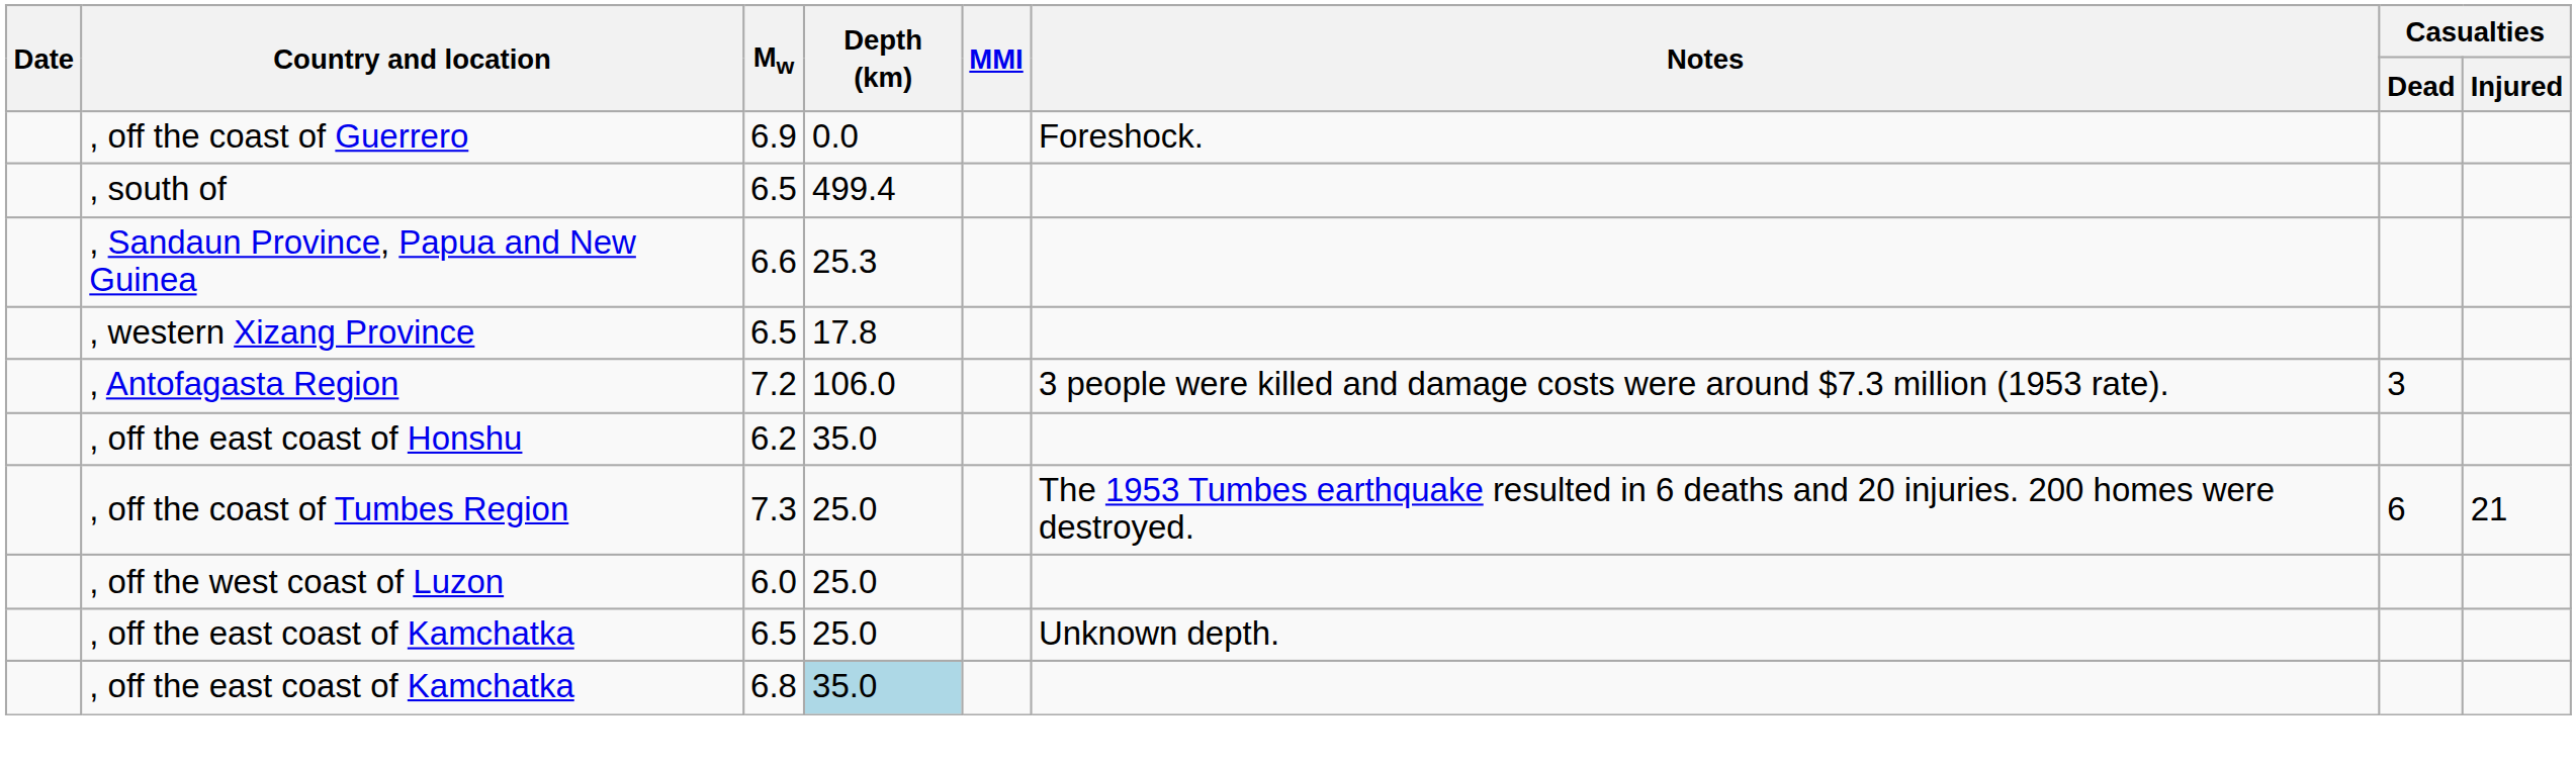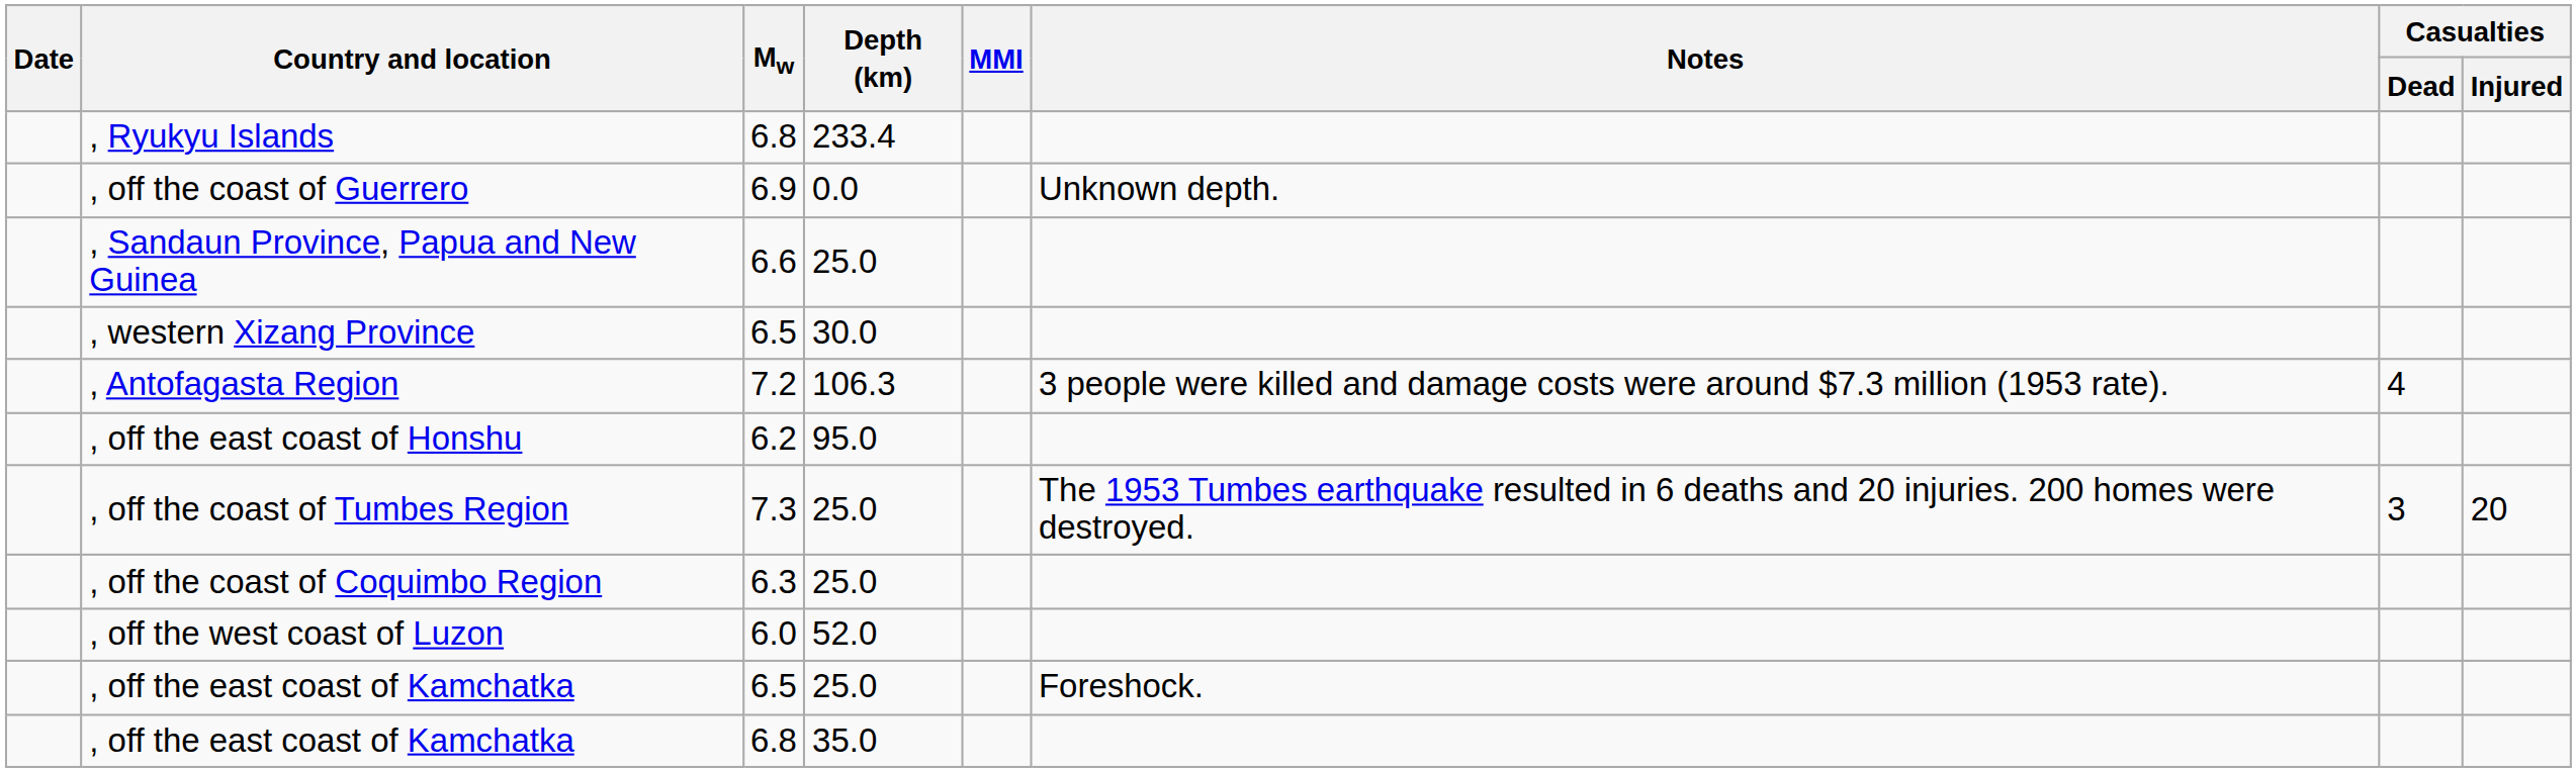 <table class="wikitable sortable sort-under" style="border:1px black; margin-left:1em;">
 <tr>
 <th rowspan="2"><small>Date</small></th>
 <th rowspan="2" style="width: 310px"><small>Country and location</small></th>
 <th rowspan="2"><small>M<sub>w</sub></small></th>
 <th rowspan="2"><small>Depth (km)</small></th>
 <th rowspan="2"><small><a href='#'>MMI</a></small></th>
 <th rowspan="2" class="unsortable"><small>Notes</small></th>
 <th colspan="2"><small>Casualties</small></th>
 </tr>
 <tr>
 <th><small>Dead</small></th>
 <th><small>Injured</small></th>
 </tr>
 <tr>
 <td></td>
-<td>, off the coast of <a href='#'>Guerrero</a></td>
-<td>6.9</td>
-<td>0.0</td>
-<td></td>
-<td>Foreshock.</td>
-<td></td>
-<td></td>
-</tr>
-<tr>
-<td></td>
-<td>, south of</td>
-<td>6.5</td>
-<td>499.4</td>
+<td>, <a href='#'>Ryukyu Islands</a></td>
+<td>6.8</td>
+<td>233.4</td>
 <td></td>
 <td></td>
 <td></td>
 <td></td>
 </tr>
 <tr>
 <td></td>
+<td>, off the coast of <a href='#'>Guerrero</a></td>
+<td>6.9</td>
+<td>0.0</td>
+<td></td>
+<td>Unknown depth.</td>
+<td></td>
+<td></td>
+</tr>
+<tr>
+<td></td>
 <td>, <a href='#'>Sandaun Province</a>, <a href='#'>Papua and New Guinea</a></td>
 <td>6.6</td>
-<td>25.3</td>
+<td>25.0</td>
 <td></td>
 <td></td>
 <td></td>
 <td></td>
 </tr>
 <tr>
 <td></td>
 <td>, western <a href='#'>Xizang Province</a></td>
 <td>6.5</td>
-<td>17.8</td>
+<td>30.0</td>
 <td></td>
 <td></td>
 <td></td>
 <td></td>
 </tr>
 <tr>
 <td></td>
 <td>, <a href='#'>Antofagasta Region</a></td>
 <td>7.2</td>
-<td>106.0</td>
+<td>106.3</td>
 <td></td>
 <td>3 people were killed and damage costs were around $7.3 million (1953 rate).</td>
-<td>3</td>
+<td>4</td>
 <td></td>
 </tr>
 <tr>
 <td></td>
 <td>, off the east coast of <a href='#'>Honshu</a></td>
 <td>6.2</td>
-<td>35.0</td>
+<td>95.0</td>
 <td></td>
 <td></td>
 <td></td>
 <td></td>
 </tr>
 <tr>
 <td></td>
 <td>, off the coast of <a href='#'>Tumbes Region</a></td>
 <td>7.3</td>
 <td>25.0</td>
 <td></td>
 <td>The <a href='#'>1953 Tumbes earthquake</a> resulted in 6 deaths and 20 injuries. 200 homes were destroyed.</td>
-<td>6</td>
-<td>21</td>
+<td>3</td>
+<td>20</td>
+</tr>
+<tr>
+<td></td>
+<td>, off the coast of <a href='#'>Coquimbo Region</a></td>
+<td>6.3</td>
+<td>25.0</td>
+<td></td>
+<td></td>
+<td></td>
+<td></td>
 </tr>
 <tr>
 <td></td>
 <td>, off the west coast of <a href='#'>Luzon</a></td>
 <td>6.0</td>
-<td>25.0</td>
+<td>52.0</td>
 <td></td>
 <td></td>
 <td></td>
 <td></td>
 </tr>
 <tr>
 <td></td>
 <td>, off the east coast of <a href='#'>Kamchatka</a></td>
 <td>6.5</td>
 <td>25.0</td>
 <td></td>
-<td>Unknown depth.</td>
+<td>Foreshock.</td>
 <td></td>
 <td></td>
 </tr>
 <tr>
 <td></td>
 <td>, off the east coast of <a href='#'>Kamchatka</a></td>
 <td>6.8</td>
-<td style="background: lightblue;">35.0</td>
+<td>35.0</td>
 <td></td>
 <td></td>
 <td></td>
 <td></td>
 </tr>
 </table>
